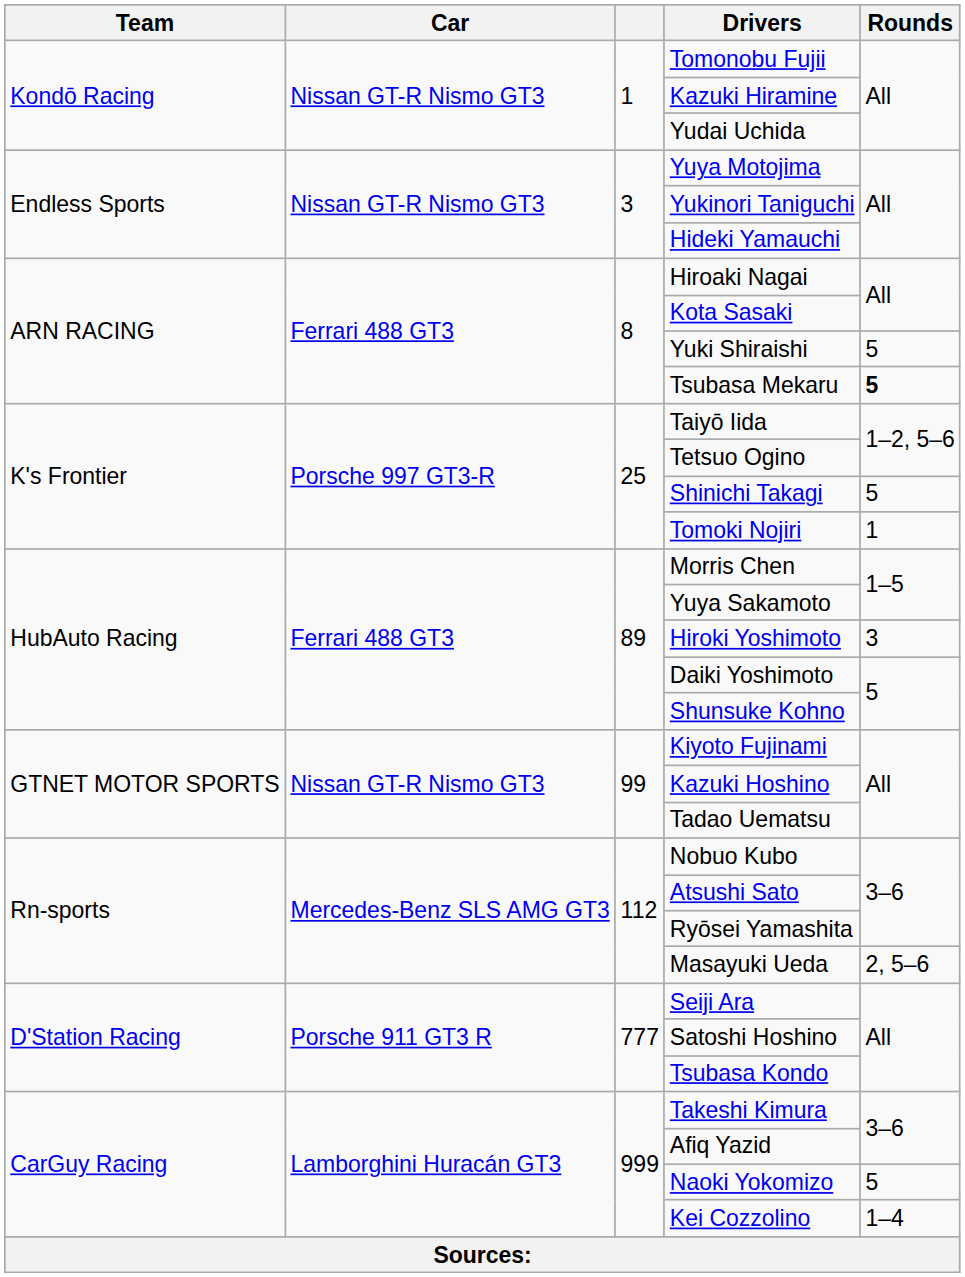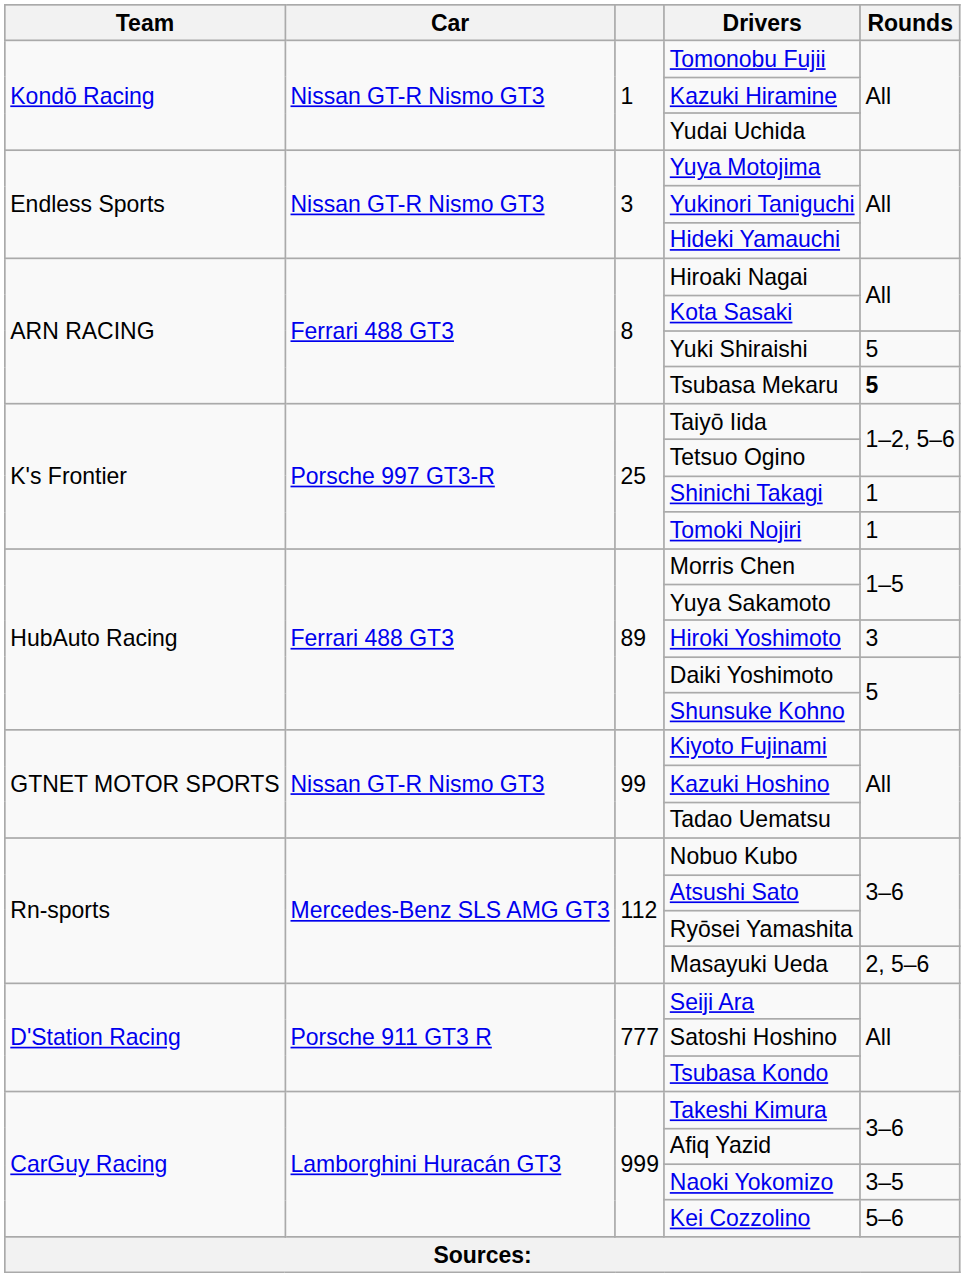 <table class="wikitable" style="font-size: 85%">
 <tr>
 <th>Team</th>
 <th>Car</th>
 <th></th>
 <th>Drivers</th>
 <th>Rounds</th>
 </tr>
 <tr>
 <td rowspan=3> <a href='#'>Kondō Racing</a></td>
 <td rowspan=3><a href='#'>Nissan GT-R Nismo GT3</a></td>
 <td rowspan=3>1</td>
 <td> <a href='#'>Tomonobu Fujii</a></td>
 <td rowspan=3>All</td>
 </tr>
 <tr>
 <td> <a href='#'>Kazuki Hiramine</a></td>
 </tr>
 <tr>
 <td> Yudai Uchida</td>
 </tr>
 <tr>
 <td rowspan=3> Endless Sports</td>
 <td rowspan=3><a href='#'>Nissan GT-R Nismo GT3</a></td>
 <td rowspan=3>3</td>
 <td> <a href='#'>Yuya Motojima</a></td>
 <td rowspan=3>All</td>
 </tr>
 <tr>
 <td> <a href='#'>Yukinori Taniguchi</a></td>
 </tr>
 <tr>
 <td> <a href='#'>Hideki Yamauchi</a></td>
 </tr>
 <tr>
 <td rowspan=4> ARN RACING</td>
 <td rowspan=4><a href='#'>Ferrari 488 GT3</a></td>
 <td rowspan=4>8</td>
 <td> Hiroaki Nagai</td>
 <td rowspan=2>All</td>
 </tr>
 <tr>
 <td> <a href='#'>Kota Sasaki</a></td>
 </tr>
 <tr>
 <td> Yuki Shiraishi</td>
 <td>5</td>
 </tr>
 <tr>
 <td> Tsubasa Mekaru</td>
 <td><strong>5</strong></td>
 </tr>
 <tr>
 <td rowspan=4> K's Frontier</td>
 <td rowspan=4><a href='#'>Porsche 997 GT3-R</a></td>
 <td rowspan=4>25</td>
 <td> Taiyō Iida</td>
 <td rowspan=2>1–2, 5–6</td>
 </tr>
 <tr>
 <td> Tetsuo Ogino</td>
 </tr>
 <tr>
 <td> <a href='#'>Shinichi Takagi</a></td>
-<td>5</td>
+<td>1</td>
 </tr>
 <tr>
 <td> <a href='#'>Tomoki Nojiri</a></td>
 <td>1</td>
 </tr>
 <tr>
 <td rowspan=5> HubAuto Racing</td>
 <td rowspan=5><a href='#'>Ferrari 488 GT3</a></td>
 <td rowspan=5>89</td>
 <td> Morris Chen</td>
 <td rowspan=2>1–5</td>
 </tr>
 <tr>
 <td> Yuya Sakamoto</td>
 </tr>
 <tr>
 <td> <a href='#'>Hiroki Yoshimoto</a></td>
 <td>3</td>
 </tr>
 <tr>
 <td> Daiki Yoshimoto</td>
 <td rowspan=2>5</td>
 </tr>
 <tr>
 <td> <a href='#'>Shunsuke Kohno</a></td>
 </tr>
 <tr>
 <td rowspan=3> GTNET MOTOR SPORTS</td>
 <td rowspan=3><a href='#'>Nissan GT-R Nismo GT3</a></td>
 <td rowspan=3>99</td>
 <td> <a href='#'>Kiyoto Fujinami</a></td>
 <td rowspan=3>All</td>
 </tr>
 <tr>
 <td> <a href='#'>Kazuki Hoshino</a></td>
 </tr>
 <tr>
 <td> Tadao Uematsu</td>
 </tr>
 <tr>
 <td rowspan=4> Rn-sports</td>
 <td rowspan=4><a href='#'>Mercedes-Benz SLS AMG GT3</a></td>
 <td rowspan=4>112</td>
 <td> Nobuo Kubo</td>
 <td rowspan=3>3–6</td>
 </tr>
 <tr>
 <td> <a href='#'>Atsushi Sato</a></td>
 </tr>
 <tr>
 <td> Ryōsei Yamashita</td>
 </tr>
 <tr>
 <td> Masayuki Ueda</td>
 <td>2, 5–6</td>
 </tr>
 <tr>
 <td rowspan=3> <a href='#'>D'Station Racing</a></td>
 <td rowspan=3><a href='#'>Porsche 911 GT3 R</a></td>
 <td rowspan=3>777</td>
 <td> <a href='#'>Seiji Ara</a></td>
 <td rowspan=3>All</td>
 </tr>
 <tr>
 <td> Satoshi Hoshino</td>
 </tr>
 <tr>
 <td> <a href='#'>Tsubasa Kondo</a></td>
 </tr>
 <tr>
 <td rowspan=4> <a href='#'>CarGuy Racing</a></td>
 <td rowspan=4><a href='#'>Lamborghini Huracán GT3</a></td>
 <td rowspan=4>999</td>
 <td> <a href='#'>Takeshi Kimura</a></td>
 <td rowspan=2>3–6</td>
 </tr>
 <tr>
 <td> Afiq Yazid</td>
 </tr>
 <tr>
 <td> <a href='#'>Naoki Yokomizo</a></td>
-<td>5</td>
+<td>3–5</td>
 </tr>
 <tr>
 <td> <a href='#'>Kei Cozzolino</a></td>
-<td>1–4</td>
+<td>5–6</td>
 </tr>
 <tr>
 <th colspan=5>Sources:</th>
 </tr>
 </table>
